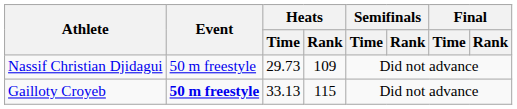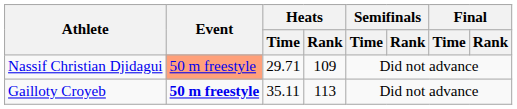 <table class=wikitable style="font-size:90%">
 <tr>
 <th rowspan="2">Athlete</th>
 <th rowspan="2">Event</th>
 <th colspan="2">Heats</th>
 <th colspan="2">Semifinals</th>
 <th colspan="2">Final</th>
 </tr>
 <tr>
 <th>Time</th>
 <th>Rank</th>
 <th>Time</th>
 <th>Rank</th>
 <th>Time</th>
 <th>Rank</th>
 </tr>
 <tr>
 <td rowspan="1"><a href='#'>Nassif Christian Djidagui</a></td>
-<td><a href='#'>50 m freestyle</a></td>
-<td align=center>29.73</td>
+<td style="background: lightsalmon;"><a href='#'>50 m freestyle</a></td>
+<td align=center>29.71</td>
 <td align=center>109</td>
 <td align=center colspan=4>Did not advance</td>
 </tr>
 <tr>
 <td rowspan="1"><a href='#'>Gailloty Croyeb</a></td>
 <td><strong><a href='#'>50 m freestyle</a></strong></td>
-<td align=center>33.13</td>
-<td align=center>115</td>
+<td align=center>35.11</td>
+<td align=center>113</td>
 <td align=center colspan=4>Did not advance</td>
 </tr>
 </table>
